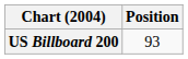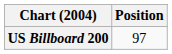 <table class="wikitable plainrowheaders" style="text-align:center">
 <tr>
 <th scope="col">Chart (2004)</th>
 <th scope="col">Position</th>
 </tr>
 <tr>
 <th scope="row">US <em>Billboard</em> 200</th>
-<td>93</td>
+<td>97</td>
 </tr>
 </table>
